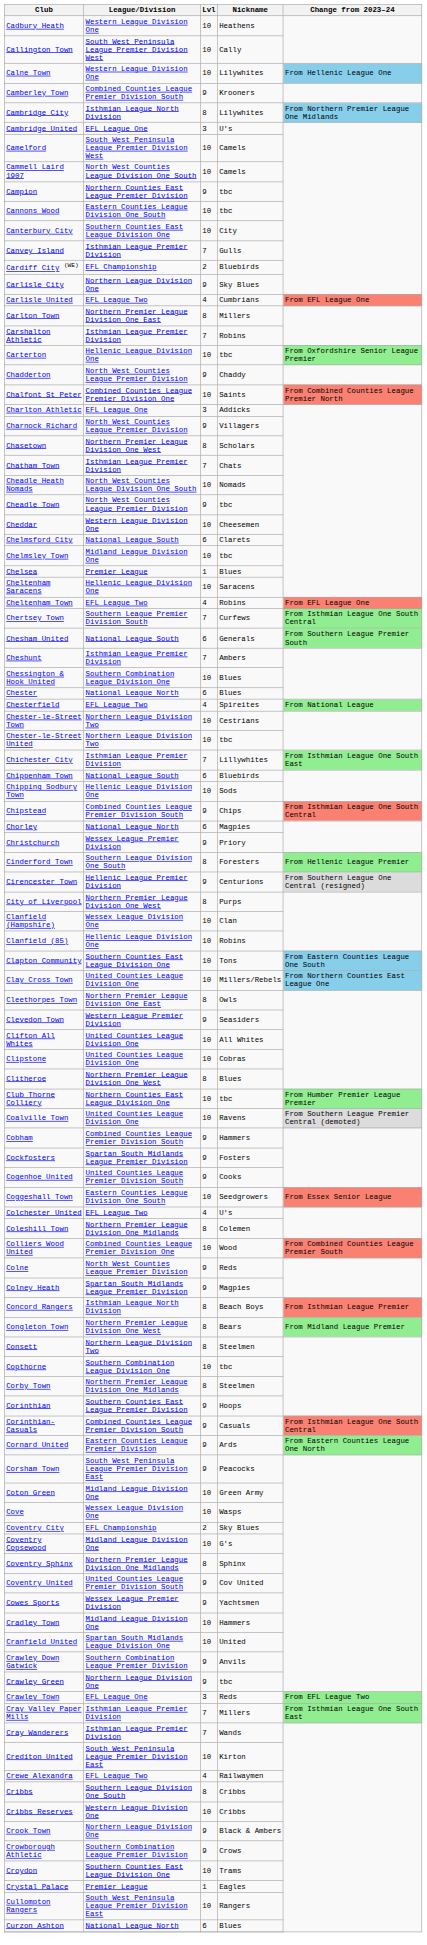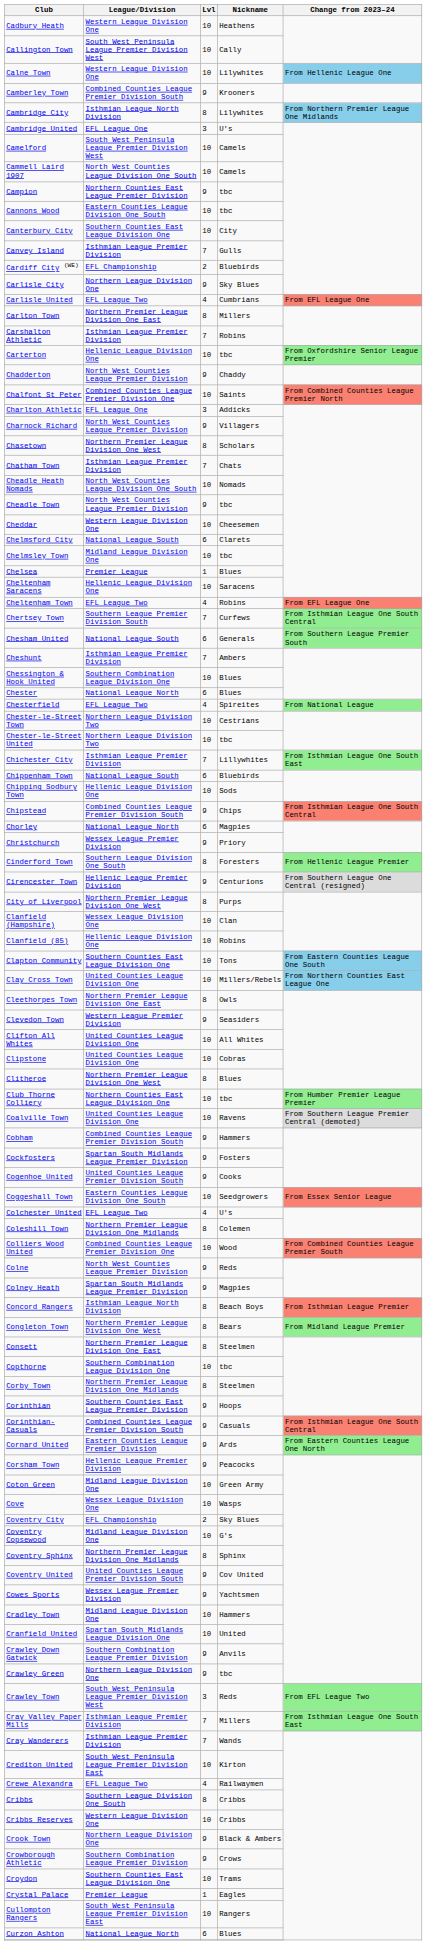 <table class="wikitable sortable" width=100% style="font-size:85%">
 <tr>
 <th width=20%>Club</th>
 <th width=30%>League/Division</th>
 <th width=3%>Lvl</th>
 <th width=10%>Nickname</th>
 <th width=37%>Change from 2023–24</th>
 </tr>
 <tr>
 <td><a href='#'>Cadbury Heath</a></td>
 <td><a href='#'>Western League Division One</a></td>
 <td>10</td>
 <td>Heathens</td>
 </tr>
 <tr>
 <td><a href='#'>Callington Town</a></td>
 <td><a href='#'>South West Peninsula League Premier Division West</a></td>
 <td>10</td>
 <td>Cally</td>
 </tr>
 <tr>
 <td><a href='#'>Calne Town</a></td>
 <td><a href='#'>Western League Division One</a></td>
 <td>10</td>
 <td>Lilywhites</td>
 <td style="background:skyblue">From Hellenic League One</td>
 </tr>
 <tr>
 <td><a href='#'>Camberley Town</a></td>
 <td><a href='#'>Combined Counties League Premier Division South</a></td>
 <td>9</td>
 <td>Krooners</td>
 </tr>
 <tr>
 <td><a href='#'>Cambridge City</a></td>
 <td><a href='#'>Isthmian League North Division</a></td>
 <td>8</td>
 <td>Lilywhites</td>
 <td style="background:skyblue">From Northern Premier League One Midlands</td>
 </tr>
 <tr>
 <td><a href='#'>Cambridge United</a></td>
 <td><a href='#'>EFL League One</a></td>
 <td>3</td>
 <td>U's</td>
 </tr>
 <tr>
 <td><a href='#'>Camelford</a></td>
 <td><a href='#'>South West Peninsula League Premier Division West</a></td>
 <td>10</td>
 <td>Camels</td>
 </tr>
 <tr>
 <td><a href='#'>Cammell Laird 1907</a></td>
 <td><a href='#'>North West Counties League Division One South</a></td>
 <td>10</td>
 <td>Camels</td>
 </tr>
 <tr>
 <td><a href='#'>Campion</a></td>
 <td><a href='#'>Northern Counties East League Premier Division</a></td>
 <td>9</td>
 <td>tbc</td>
 </tr>
 <tr>
 <td><a href='#'>Cannons Wood</a></td>
 <td><a href='#'>Eastern Counties League Division One South</a></td>
 <td>10</td>
 <td>tbc</td>
 </tr>
 <tr>
 <td><a href='#'>Canterbury City</a></td>
 <td><a href='#'>Southern Counties East League Division One</a></td>
 <td>10</td>
 <td>City</td>
 </tr>
 <tr>
 <td><a href='#'>Canvey Island</a></td>
 <td><a href='#'>Isthmian League Premier Division</a></td>
 <td>7</td>
 <td>Gulls</td>
 </tr>
 <tr>
 <td><a href='#'>Cardiff City</a> <sup>(WE)</sup></td>
 <td><a href='#'>EFL Championship</a></td>
 <td>2</td>
 <td>Bluebirds</td>
 </tr>
 <tr>
 <td><a href='#'>Carlisle City</a></td>
 <td><a href='#'>Northern League Division One</a></td>
 <td>9</td>
 <td>Sky Blues</td>
 </tr>
 <tr>
 <td><a href='#'>Carlisle United</a></td>
 <td><a href='#'>EFL League Two</a></td>
 <td>4</td>
 <td>Cumbrians</td>
 <td style="background:salmon">From EFL League One</td>
 </tr>
 <tr>
 <td><a href='#'>Carlton Town</a></td>
 <td><a href='#'>Northern Premier League Division One East</a></td>
 <td>8</td>
 <td>Millers</td>
 </tr>
 <tr>
 <td><a href='#'>Carshalton Athletic</a></td>
 <td><a href='#'>Isthmian League Premier Division</a></td>
 <td>7</td>
 <td>Robins</td>
 </tr>
 <tr>
 <td><a href='#'>Carterton</a></td>
 <td><a href='#'>Hellenic League Division One</a></td>
 <td>10</td>
 <td>tbc</td>
 <td style="background:lightgreen">From Oxfordshire Senior League Premier</td>
 </tr>
 <tr>
 <td><a href='#'>Chadderton</a></td>
 <td><a href='#'>North West Counties League Premier Division</a></td>
 <td>9</td>
 <td>Chaddy</td>
 </tr>
 <tr>
 <td><a href='#'>Chalfont St Peter</a></td>
 <td><a href='#'>Combined Counties League Premier Division One</a></td>
 <td>10</td>
 <td>Saints</td>
 <td style="background:salmon">From Combined Counties League Premier North</td>
 </tr>
 <tr>
 <td><a href='#'>Charlton Athletic</a></td>
 <td><a href='#'>EFL League One</a></td>
 <td>3</td>
 <td>Addicks</td>
 </tr>
 <tr>
 <td><a href='#'>Charnock Richard</a></td>
 <td><a href='#'>North West Counties League Premier Division</a></td>
 <td>9</td>
 <td>Villagers</td>
 </tr>
 <tr>
 <td><a href='#'>Chasetown</a></td>
 <td><a href='#'>Northern Premier League Division One West</a></td>
 <td>8</td>
 <td>Scholars</td>
 </tr>
 <tr>
 <td><a href='#'>Chatham Town</a></td>
 <td><a href='#'>Isthmian League Premier Division</a></td>
 <td>7</td>
 <td>Chats</td>
 </tr>
 <tr>
 <td><a href='#'>Cheadle Heath Nomads</a></td>
 <td><a href='#'>North West Counties League Division One South</a></td>
 <td>10</td>
 <td>Nomads</td>
 </tr>
 <tr>
 <td><a href='#'>Cheadle Town</a></td>
 <td><a href='#'>North West Counties League Premier Division</a></td>
 <td>9</td>
 <td>tbc</td>
 </tr>
 <tr>
 <td><a href='#'>Cheddar</a></td>
 <td><a href='#'>Western League Division One</a></td>
 <td>10</td>
 <td>Cheesemen</td>
 </tr>
 <tr>
 <td><a href='#'>Chelmsford City</a></td>
 <td><a href='#'>National League South</a></td>
 <td>6</td>
 <td>Clarets</td>
 </tr>
 <tr>
 <td><a href='#'>Chelmsley Town</a></td>
 <td><a href='#'>Midland League Division One</a></td>
 <td>10</td>
 <td>tbc</td>
 </tr>
 <tr>
 <td><a href='#'>Chelsea</a></td>
 <td><a href='#'>Premier League</a></td>
 <td>1</td>
 <td>Blues</td>
 </tr>
 <tr>
 <td><a href='#'>Cheltenham Saracens</a></td>
 <td><a href='#'>Hellenic League Division One</a></td>
 <td>10</td>
 <td>Saracens</td>
 </tr>
 <tr>
 <td><a href='#'>Cheltenham Town</a></td>
 <td><a href='#'>EFL League Two</a></td>
 <td>4</td>
 <td>Robins</td>
 <td style="background:salmon">From EFL League One</td>
 </tr>
 <tr>
 <td><a href='#'>Chertsey Town</a></td>
 <td><a href='#'>Southern League Premier Division South</a></td>
 <td>7</td>
 <td>Curfews</td>
 <td style="background:lightgreen">From Isthmian League One South Central</td>
 </tr>
 <tr>
 <td><a href='#'>Chesham United</a></td>
 <td><a href='#'>National League South</a></td>
 <td>6</td>
 <td>Generals</td>
 <td style="background:lightgreen">From Southern League Premier South</td>
 </tr>
 <tr>
 <td><a href='#'>Cheshunt</a></td>
 <td><a href='#'>Isthmian League Premier Division</a></td>
 <td>7</td>
 <td>Ambers</td>
 </tr>
 <tr>
 <td><a href='#'>Chessington & Hook United</a></td>
 <td><a href='#'>Southern Combination League Division One</a></td>
 <td>10</td>
 <td>Blues</td>
 </tr>
 <tr>
 <td><a href='#'>Chester</a></td>
 <td><a href='#'>National League North</a></td>
 <td>6</td>
 <td>Blues</td>
 </tr>
 <tr>
 <td><a href='#'>Chesterfield</a></td>
 <td><a href='#'>EFL League Two</a></td>
 <td>4</td>
 <td>Spireites</td>
 <td style="background:lightgreen">From National League</td>
 </tr>
 <tr>
 <td><a href='#'>Chester-le-Street Town</a></td>
 <td><a href='#'>Northern League Division Two</a></td>
 <td>10</td>
 <td>Cestrians</td>
 </tr>
 <tr>
 <td><a href='#'>Chester-le-Street United</a></td>
 <td><a href='#'>Northern League Division Two</a></td>
 <td>10</td>
 <td>tbc</td>
 </tr>
 <tr>
 <td><a href='#'>Chichester City</a></td>
 <td><a href='#'>Isthmian League Premier Division</a></td>
 <td>7</td>
 <td>Lillywhites</td>
 <td style="background:lightgreen">From Isthmian League One South East</td>
 </tr>
 <tr>
 <td><a href='#'>Chippenham Town</a></td>
 <td><a href='#'>National League South</a></td>
 <td>6</td>
 <td>Bluebirds</td>
 </tr>
 <tr>
 <td><a href='#'>Chipping Sodbury Town</a></td>
 <td><a href='#'>Hellenic League Division One</a></td>
 <td>10</td>
 <td>Sods</td>
 </tr>
 <tr>
 <td><a href='#'>Chipstead</a></td>
 <td><a href='#'>Combined Counties League Premier Division South</a></td>
 <td>9</td>
 <td>Chips</td>
 <td style="background:salmon">From Isthmian League One South Central</td>
 </tr>
 <tr>
 <td><a href='#'>Chorley</a></td>
 <td><a href='#'>National League North</a></td>
 <td>6</td>
 <td>Magpies</td>
 </tr>
 <tr>
 <td><a href='#'>Christchurch</a></td>
 <td><a href='#'>Wessex League Premier Division</a></td>
 <td>9</td>
 <td>Priory</td>
 </tr>
 <tr>
 <td><a href='#'>Cinderford Town</a></td>
 <td><a href='#'>Southern League Division One South</a></td>
 <td>8</td>
 <td>Foresters</td>
 <td style="background:lightgreen">From Hellenic League Premier</td>
 </tr>
 <tr>
 <td><a href='#'>Cirencester Town</a></td>
 <td><a href='#'>Hellenic League Premier Division</a></td>
 <td>9</td>
 <td>Centurions</td>
 <td style="background:gainsboro">From Southern League One Central (resigned)</td>
 </tr>
 <tr>
 <td><a href='#'>City of Liverpool</a></td>
 <td><a href='#'>Northern Premier League Division One West</a></td>
 <td>8</td>
 <td>Purps</td>
 </tr>
 <tr>
 <td><a href='#'>Clanfield (Hampshire)</a></td>
 <td><a href='#'>Wessex League Division One</a></td>
 <td>10</td>
 <td>Clan</td>
 </tr>
 <tr>
 <td><a href='#'>Clanfield (85)</a></td>
 <td><a href='#'>Hellenic League Division One</a></td>
 <td>10</td>
 <td>Robins</td>
 </tr>
 <tr>
 <td><a href='#'>Clapton Community</a></td>
 <td><a href='#'>Southern Counties East League Division One</a></td>
 <td>10</td>
 <td>Tons</td>
 <td style="background:skyblue">From Eastern Counties League One South</td>
 </tr>
 <tr>
 <td><a href='#'>Clay Cross Town</a></td>
 <td><a href='#'>United Counties League Division One</a></td>
 <td>10</td>
 <td>Millers/Rebels</td>
 <td style="background:skyblue">From Northern Counties East League One</td>
 </tr>
 <tr>
 <td><a href='#'>Cleethorpes Town</a></td>
 <td><a href='#'>Northern Premier League Division One East</a></td>
 <td>8</td>
 <td>Owls</td>
 </tr>
 <tr>
 <td><a href='#'>Clevedon Town</a></td>
 <td><a href='#'>Western League Premier Division</a></td>
 <td>9</td>
 <td>Seasiders</td>
 </tr>
 <tr>
 <td><a href='#'>Clifton All Whites</a></td>
 <td><a href='#'>United Counties League Division One</a></td>
 <td>10</td>
 <td>All Whites</td>
 </tr>
 <tr>
 <td><a href='#'>Clipstone</a></td>
 <td><a href='#'>United Counties League Division One</a></td>
 <td>10</td>
 <td>Cobras</td>
 </tr>
 <tr>
 <td><a href='#'>Clitheroe</a></td>
 <td><a href='#'>Northern Premier League Division One West</a></td>
 <td>8</td>
 <td>Blues</td>
 </tr>
 <tr>
 <td><a href='#'>Club Thorne Colliery</a></td>
 <td><a href='#'>Northern Counties East League Division One</a></td>
 <td>10</td>
 <td>tbc</td>
 <td style="background:lightgreen">From Humber Premier League Premier</td>
 </tr>
 <tr>
 <td><a href='#'>Coalville Town</a></td>
 <td><a href='#'>United Counties League Division One</a></td>
 <td>10</td>
 <td>Ravens</td>
 <td style="background:gainsboro">From Southern League Premier Central (demoted)</td>
 </tr>
 <tr>
 <td><a href='#'>Cobham</a></td>
 <td><a href='#'>Combined Counties League Premier Division South</a></td>
 <td>9</td>
 <td>Hammers</td>
 </tr>
 <tr>
 <td><a href='#'>Cockfosters</a></td>
 <td><a href='#'>Spartan South Midlands League Premier Division</a></td>
 <td>9</td>
 <td>Fosters</td>
 </tr>
 <tr>
 <td><a href='#'>Cogenhoe United</a></td>
 <td><a href='#'>United Counties League Premier Division South</a></td>
 <td>9</td>
 <td>Cooks</td>
 </tr>
 <tr>
 <td><a href='#'>Coggeshall Town</a></td>
 <td><a href='#'>Eastern Counties League Division One South</a></td>
 <td>10</td>
 <td>Seedgrowers</td>
 <td style="background:salmon">From Essex Senior League</td>
 </tr>
 <tr>
 <td><a href='#'>Colchester United</a></td>
 <td><a href='#'>EFL League Two</a></td>
 <td>4</td>
 <td>U's</td>
 </tr>
 <tr>
 <td><a href='#'>Coleshill Town</a></td>
 <td><a href='#'>Northern Premier League Division One Midlands</a></td>
 <td>8</td>
 <td>Colemen</td>
 </tr>
 <tr>
 <td><a href='#'>Colliers Wood United</a></td>
 <td><a href='#'>Combined Counties League Premier Division One</a></td>
 <td>10</td>
 <td>Wood</td>
 <td style="background:salmon">From Combined Counties League Premier South</td>
 </tr>
 <tr>
 <td><a href='#'>Colne</a></td>
 <td><a href='#'>North West Counties League Premier Division</a></td>
 <td>9</td>
 <td>Reds</td>
 </tr>
 <tr>
 <td><a href='#'>Colney Heath</a></td>
 <td><a href='#'>Spartan South Midlands League Premier Division</a></td>
 <td>9</td>
 <td>Magpies</td>
 </tr>
 <tr>
 <td><a href='#'>Concord Rangers</a></td>
 <td><a href='#'>Isthmian League North Division</a></td>
 <td>8</td>
 <td>Beach Boys</td>
 <td style="background:salmon">From Isthmian League Premier</td>
 </tr>
 <tr>
 <td><a href='#'>Congleton Town</a></td>
 <td><a href='#'>Northern Premier League Division One West</a></td>
 <td>8</td>
 <td>Bears</td>
 <td style="background:lightgreen">From Midland League Premier</td>
 </tr>
 <tr>
 <td><a href='#'>Consett</a></td>
-<td><a href='#'>Northern League Division Two</a></td>
+<td><a href='#'>Northern Premier League Division One East</a></td>
 <td>8</td>
 <td>Steelmen</td>
 </tr>
 <tr>
 <td><a href='#'>Copthorne</a></td>
 <td><a href='#'>Southern Combination League Division One</a></td>
 <td>10</td>
 <td>tbc</td>
 </tr>
 <tr>
 <td><a href='#'>Corby Town</a></td>
 <td><a href='#'>Northern Premier League Division One Midlands</a></td>
 <td>8</td>
 <td>Steelmen</td>
 </tr>
 <tr>
 <td><a href='#'>Corinthian</a></td>
 <td><a href='#'>Southern Counties East League Premier Division</a></td>
 <td>9</td>
 <td>Hoops</td>
 </tr>
 <tr>
 <td><a href='#'>Corinthian-Casuals</a></td>
 <td><a href='#'>Combined Counties League Premier Division South</a></td>
 <td>9</td>
 <td>Casuals</td>
 <td style="background:salmon">From Isthmian League One South Central</td>
 </tr>
 <tr>
 <td><a href='#'>Cornard United</a></td>
 <td><a href='#'>Eastern Counties League Premier Division</a></td>
 <td>9</td>
 <td>Ards</td>
 <td style="background:lightgreen">From Eastern Counties League One North</td>
 </tr>
 <tr>
 <td><a href='#'>Corsham Town</a></td>
-<td><a href='#'>South West Peninsula League Premier Division East</a></td>
+<td><a href='#'>Hellenic League Premier Division</a></td>
 <td>9</td>
 <td>Peacocks</td>
 </tr>
 <tr>
 <td><a href='#'>Coton Green</a></td>
 <td><a href='#'>Midland League Division One</a></td>
 <td>10</td>
 <td>Green Army</td>
 </tr>
 <tr>
 <td><a href='#'>Cove</a></td>
 <td><a href='#'>Wessex League Division One</a></td>
 <td>10</td>
 <td>Wasps</td>
 </tr>
 <tr>
 <td><a href='#'>Coventry City</a></td>
 <td><a href='#'>EFL Championship</a></td>
 <td>2</td>
 <td>Sky Blues</td>
 </tr>
 <tr>
 <td><a href='#'>Coventry Copsewood</a></td>
 <td><a href='#'>Midland League Division One</a></td>
 <td>10</td>
 <td>G's</td>
 </tr>
 <tr>
 <td><a href='#'>Coventry Sphinx</a></td>
 <td><a href='#'>Northern Premier League Division One Midlands</a></td>
 <td>8</td>
 <td>Sphinx</td>
 </tr>
 <tr>
 <td><a href='#'>Coventry United</a></td>
 <td><a href='#'>United Counties League Premier Division South</a></td>
 <td>9</td>
 <td>Cov United</td>
 </tr>
 <tr>
 <td><a href='#'>Cowes Sports</a></td>
 <td><a href='#'>Wessex League Premier Division</a></td>
 <td>9</td>
 <td>Yachtsmen</td>
 </tr>
 <tr>
 <td><a href='#'>Cradley Town</a></td>
 <td><a href='#'>Midland League Division One</a></td>
 <td>10</td>
 <td>Hammers</td>
 </tr>
 <tr>
 <td><a href='#'>Cranfield United</a></td>
 <td><a href='#'>Spartan South Midlands League Division One</a></td>
 <td>10</td>
 <td>United</td>
 </tr>
 <tr>
 <td><a href='#'>Crawley Down Gatwick</a></td>
 <td><a href='#'>Southern Combination League Premier Division</a></td>
 <td>9</td>
 <td>Anvils</td>
 </tr>
 <tr>
 <td><a href='#'>Crawley Green</a></td>
 <td><a href='#'>Northern League Division One</a></td>
 <td>9</td>
 <td>tbc</td>
 </tr>
 <tr>
 <td><a href='#'>Crawley Town</a></td>
-<td><a href='#'>EFL League One</a></td>
+<td><a href='#'>South West Peninsula League Premier Division West</a></td>
 <td>3</td>
 <td>Reds</td>
 <td style="background:lightgreen">From EFL League Two</td>
 </tr>
 <tr>
 <td><a href='#'>Cray Valley Paper Mills</a></td>
 <td><a href='#'>Isthmian League Premier Division</a></td>
 <td>7</td>
 <td>Millers</td>
 <td style="background:lightgreen">From Isthmian League One South East</td>
 </tr>
 <tr>
 <td><a href='#'>Cray Wanderers</a></td>
 <td><a href='#'>Isthmian League Premier Division</a></td>
 <td>7</td>
 <td>Wands</td>
 </tr>
 <tr>
 <td><a href='#'>Crediton United</a></td>
 <td><a href='#'>South West Peninsula League Premier Division East</a></td>
 <td>10</td>
 <td>Kirton</td>
 </tr>
 <tr>
 <td><a href='#'>Crewe Alexandra</a></td>
 <td><a href='#'>EFL League Two</a></td>
 <td>4</td>
 <td>Railwaymen</td>
 </tr>
 <tr>
 <td><a href='#'>Cribbs</a></td>
 <td><a href='#'>Southern League Division One South</a></td>
 <td>8</td>
 <td>Cribbs</td>
 </tr>
 <tr>
 <td><a href='#'>Cribbs Reserves</a></td>
 <td><a href='#'>Western League Division One</a></td>
 <td>10</td>
 <td>Cribbs</td>
 </tr>
 <tr>
 <td><a href='#'>Crook Town</a></td>
 <td><a href='#'>Northern League Division One</a></td>
 <td>9</td>
 <td>Black & Ambers</td>
 </tr>
 <tr>
 <td><a href='#'>Crowborough Athletic</a></td>
 <td><a href='#'>Southern Combination League Premier Division</a></td>
 <td>9</td>
 <td>Crows</td>
 </tr>
 <tr>
 <td><a href='#'>Croydon</a></td>
 <td><a href='#'>Southern Counties East League Division One</a></td>
 <td>10</td>
 <td>Trams</td>
 </tr>
 <tr>
 <td><a href='#'>Crystal Palace</a></td>
 <td><a href='#'>Premier League</a></td>
 <td>1</td>
 <td>Eagles</td>
 </tr>
 <tr>
 <td><a href='#'>Cullompton Rangers</a></td>
 <td><a href='#'>South West Peninsula League Premier Division East</a></td>
 <td>10</td>
 <td>Rangers</td>
 </tr>
 <tr>
 <td><a href='#'>Curzon Ashton</a></td>
 <td><a href='#'>National League North</a></td>
 <td>6</td>
 <td>Blues</td>
 </tr>
 <tr>
 </tr>
 </table>
